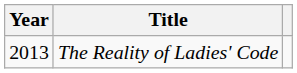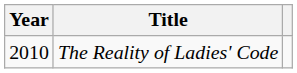 <table class="wikitable" style="text-align:center;">
 <tr>
 <th>Year</th>
 <th>Title</th>
 <th></th>
 </tr>
 <tr>
-<td>2013</td>
+<td>2010</td>
 <td><em>The Reality of Ladies' Code</em></td>
 <td></td>
 </tr>
 </table>
